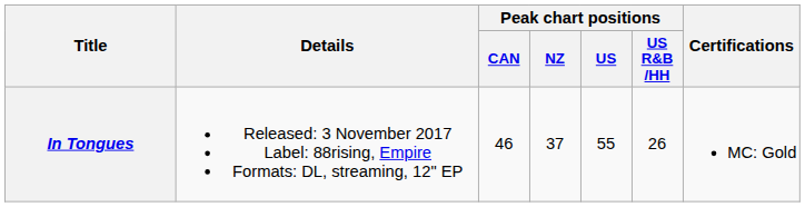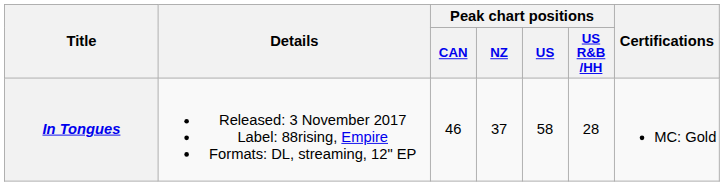 <table class="wikitable plainrowheaders" style="text-align: center;">
 <tr>
 <th rowspan="2" scope="col" style="width:10em;">Title</th>
 <th rowspan="2" scope="col" style="width:18em;">Details</th>
 <th colspan="4" scope="col" style="width:9em;">Peak chart positions</th>
 <th rowspan="2" scope="col">Certifications</th>
 </tr>
 <tr>
 <th scope="col" style="width:3em;font-size:90%;"><a href='#'>CAN</a><br></th>
 <th scope="col" style="width:3em;font-size:90%;"><a href='#'>NZ</a><br></th>
 <th scope="col" style="width:3em;font-size:90%;"><a href='#'>US</a><br></th>
 <th scope="col" style="width:3em;font-size:90%;"><a href='#'>US<br>R&B<br>/HH</a><br></th>
 </tr>
 <tr>
 <th scope="row"><em><a href='#'>In Tongues</a></em></th>
 <td><br><ul><li>Released: 3 November 2017</li><li>Label: 88rising, <a href='#'>Empire</a></li><li>Formats: DL, streaming, 12" EP</li></ul></td>
 <td>46</td>
 <td>37</td>
-<td>55</td>
-<td>26</td>
+<td>58</td>
+<td>28</td>
 <td><br><ul><li>MC: Gold</li></ul></td>
 </tr>
 </table>
